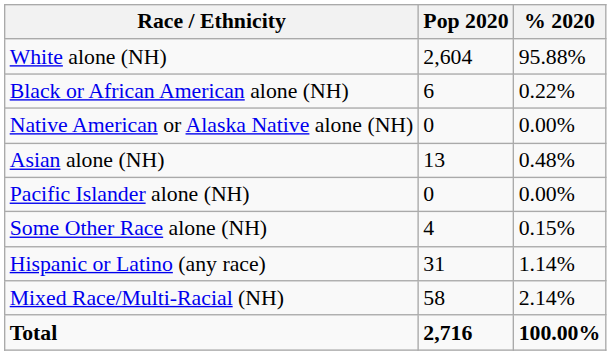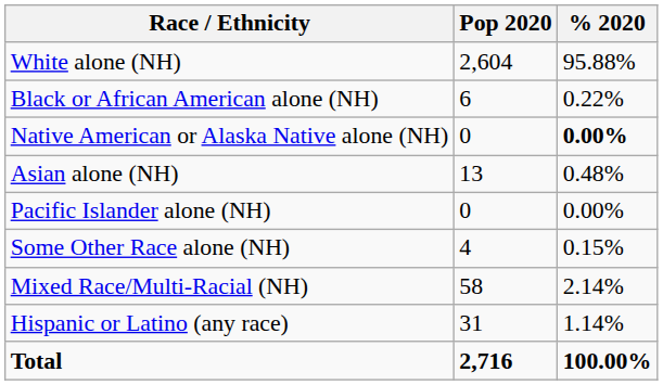 <table class="wikitable">
 <tr>
 <th>Race / Ethnicity</th>
 <th>Pop 2020</th>
 <th>% 2020</th>
 </tr>
 <tr>
 <td><a href='#'>White</a> alone (NH)</td>
 <td>2,604</td>
 <td>95.88%</td>
 </tr>
 <tr>
 <td><a href='#'>Black or African American</a> alone (NH)</td>
 <td>6</td>
 <td>0.22%</td>
 </tr>
 <tr>
 <td><a href='#'>Native American</a> or <a href='#'>Alaska Native</a> alone (NH)</td>
 <td>0</td>
-<td>0.00%</td>
+<td><strong>0.00%</strong></td>
 </tr>
 <tr>
 <td><a href='#'>Asian</a> alone (NH)</td>
 <td>13</td>
 <td>0.48%</td>
 </tr>
 <tr>
 <td><a href='#'>Pacific Islander</a> alone (NH)</td>
 <td>0</td>
 <td>0.00%</td>
 </tr>
 <tr>
 <td><a href='#'>Some Other Race</a> alone (NH)</td>
 <td>4</td>
 <td>0.15%</td>
 </tr>
 <tr>
+<td><a href='#'>Mixed Race/Multi-Racial</a> (NH)</td>
+<td>58</td>
+<td>2.14%</td>
+</tr>
+<tr>
 <td><a href='#'>Hispanic or Latino</a> (any race)</td>
 <td>31</td>
 <td>1.14%</td>
-</tr>
-<tr>
-<td><a href='#'>Mixed Race/Multi-Racial</a> (NH)</td>
-<td>58</td>
-<td>2.14%</td>
 </tr>
 <tr>
 <td><strong>Total</strong></td>
 <td><strong>2,716</strong></td>
 <td><strong>100.00%</strong></td>
 </tr>
 </table>
